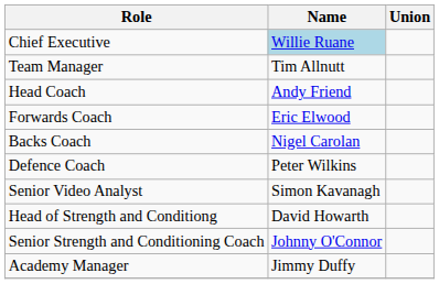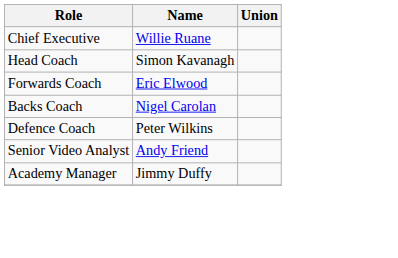 <table class="wikitable sortable">
 <tr>
 <th>Role</th>
 <th>Name</th>
 <th>Union</th>
 </tr>
 <tr>
 <td>Chief Executive</td>
-<td style="background: lightblue;"><a href='#'>Willie Ruane</a></td>
-<td></td>
-</tr>
-<tr>
-<td>Team Manager</td>
-<td>Tim Allnutt</td>
+<td><a href='#'>Willie Ruane</a></td>
 <td></td>
 </tr>
 <tr>
 <td>Head Coach</td>
-<td><a href='#'>Andy Friend</a></td>
+<td>Simon Kavanagh</td>
 <td></td>
 </tr>
 <tr>
 <td>Forwards Coach</td>
 <td><a href='#'>Eric Elwood</a></td>
 <td></td>
 </tr>
 <tr>
 <td>Backs Coach</td>
 <td><a href='#'>Nigel Carolan</a></td>
 <td></td>
 </tr>
 <tr>
 <td>Defence Coach</td>
 <td>Peter Wilkins</td>
 <td></td>
 </tr>
 <tr>
 <td>Senior Video Analyst</td>
-<td>Simon Kavanagh</td>
-<td></td>
-</tr>
-<tr>
-<td>Head of Strength and Conditiong</td>
-<td>David Howarth</td>
-<td></td>
-</tr>
-<tr>
-<td>Senior Strength and Conditioning Coach</td>
-<td><a href='#'>Johnny O'Connor</a></td>
+<td><a href='#'>Andy Friend</a></td>
 <td></td>
 </tr>
 <tr>
 <td>Academy Manager</td>
 <td>Jimmy Duffy</td>
 <td></td>
 </tr>
 <tr>
 </tr>
 </table>
